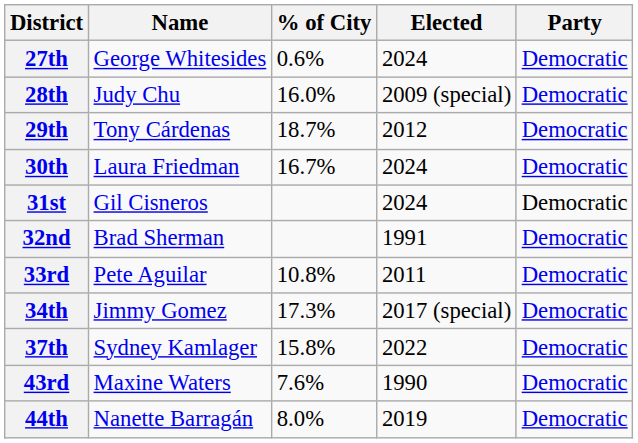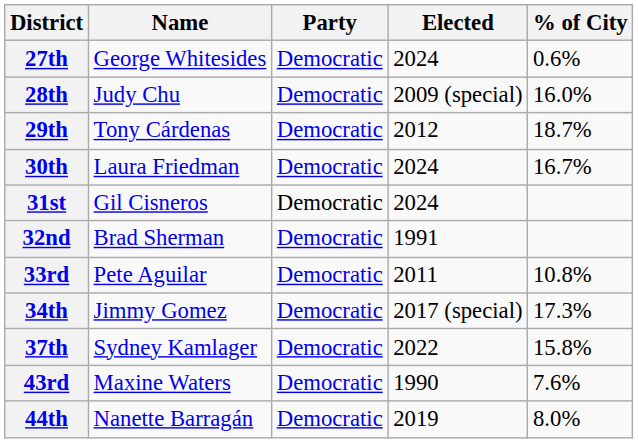 <table class="wikitable" align=center>
 <tr>
 <th>District</th>
 <th>Name</th>
+<th>Party</th>
+<th>Elected</th>
 <th>% of City</th>
-<th>Elected</th>
-<th>Party</th>
 </tr>
 <tr>
 <th><a href='#'>27th</a></th>
 <td><a href='#'>George Whitesides</a></td>
+<td><a href='#'>Democratic</a></td>
+<td>2024</td>
 <td>0.6%</td>
-<td>2024</td>
-<td><a href='#'>Democratic</a></td>
 </tr>
 <tr>
 <th><a href='#'>28th</a></th>
 <td><a href='#'>Judy Chu</a></td>
+<td><a href='#'>Democratic</a></td>
+<td>2009 (special)</td>
 <td>16.0%</td>
-<td>2009 (special)</td>
-<td><a href='#'>Democratic</a></td>
 </tr>
 <tr>
 <th><a href='#'>29th</a></th>
 <td><a href='#'>Tony Cárdenas</a></td>
+<td><a href='#'>Democratic</a></td>
+<td>2012</td>
 <td>18.7%</td>
-<td>2012</td>
-<td><a href='#'>Democratic</a></td>
 </tr>
 <tr>
 <th><a href='#'>30th</a></th>
 <td><a href='#'>Laura Friedman</a></td>
+<td><a href='#'>Democratic</a></td>
+<td>2024</td>
 <td>16.7%</td>
-<td>2024</td>
-<td><a href='#'>Democratic</a></td>
 </tr>
 <tr>
 <th><a href='#'>31st</a></th>
 <td><a href='#'>Gil Cisneros</a></td>
+<td>Democratic</td>
+<td>2024</td>
 <td></td>
-<td>2024</td>
-<td>Democratic</td>
 </tr>
 <tr>
 <th><a href='#'>32nd</a></th>
 <td><a href='#'>Brad Sherman</a></td>
+<td><a href='#'>Democratic</a></td>
+<td>1991</td>
 <td></td>
-<td>1991</td>
-<td><a href='#'>Democratic</a></td>
 </tr>
 <tr>
 <th><a href='#'>33rd</a></th>
 <td><a href='#'>Pete Aguilar</a></td>
+<td><a href='#'>Democratic</a></td>
+<td>2011</td>
 <td>10.8%</td>
-<td>2011</td>
-<td><a href='#'>Democratic</a></td>
 </tr>
 <tr>
 <th><a href='#'>34th</a></th>
 <td><a href='#'>Jimmy Gomez</a></td>
+<td><a href='#'>Democratic</a></td>
+<td>2017 (special)</td>
 <td>17.3%</td>
-<td>2017 (special)</td>
-<td><a href='#'>Democratic</a></td>
 </tr>
 <tr>
 <th><a href='#'>37th</a></th>
 <td><a href='#'>Sydney Kamlager</a></td>
+<td><a href='#'>Democratic</a></td>
+<td>2022</td>
 <td>15.8%</td>
-<td>2022</td>
-<td><a href='#'>Democratic</a></td>
 </tr>
 <tr>
 <th><a href='#'>43rd</a></th>
 <td><a href='#'>Maxine Waters</a></td>
+<td><a href='#'>Democratic</a></td>
+<td>1990</td>
 <td>7.6%</td>
-<td>1990</td>
-<td><a href='#'>Democratic</a></td>
 </tr>
 <tr>
 <th><a href='#'>44th</a></th>
 <td><a href='#'>Nanette Barragán</a></td>
+<td><a href='#'>Democratic</a></td>
+<td>2019</td>
 <td>8.0%</td>
-<td>2019</td>
-<td><a href='#'>Democratic</a></td>
 </tr>
 </table>
